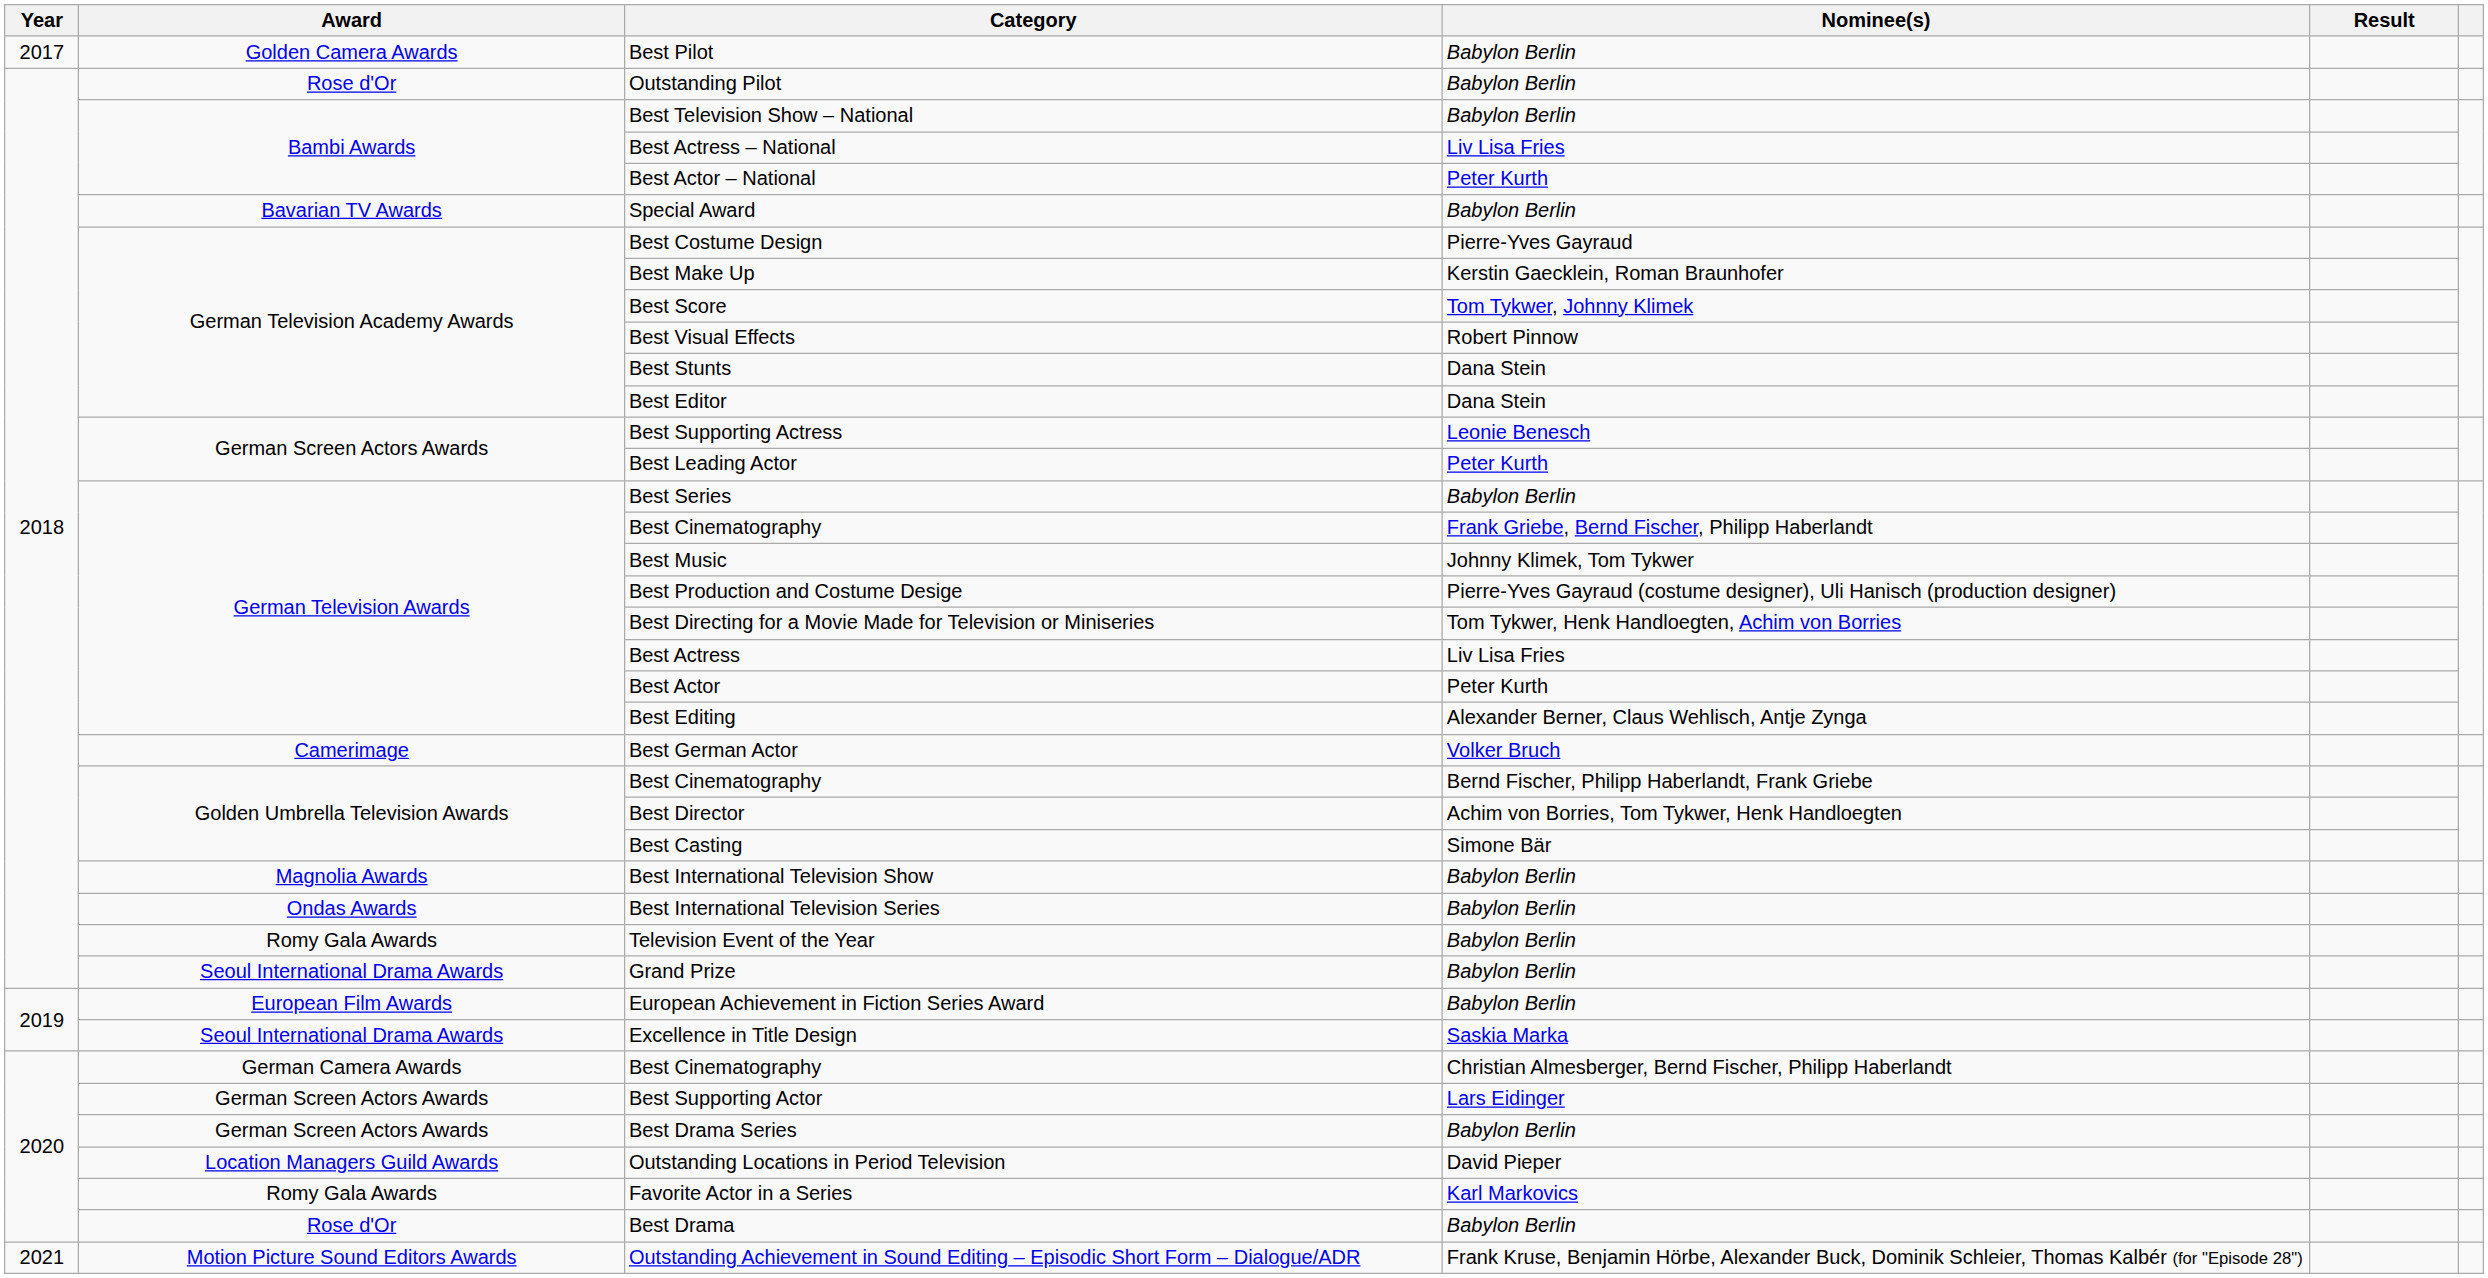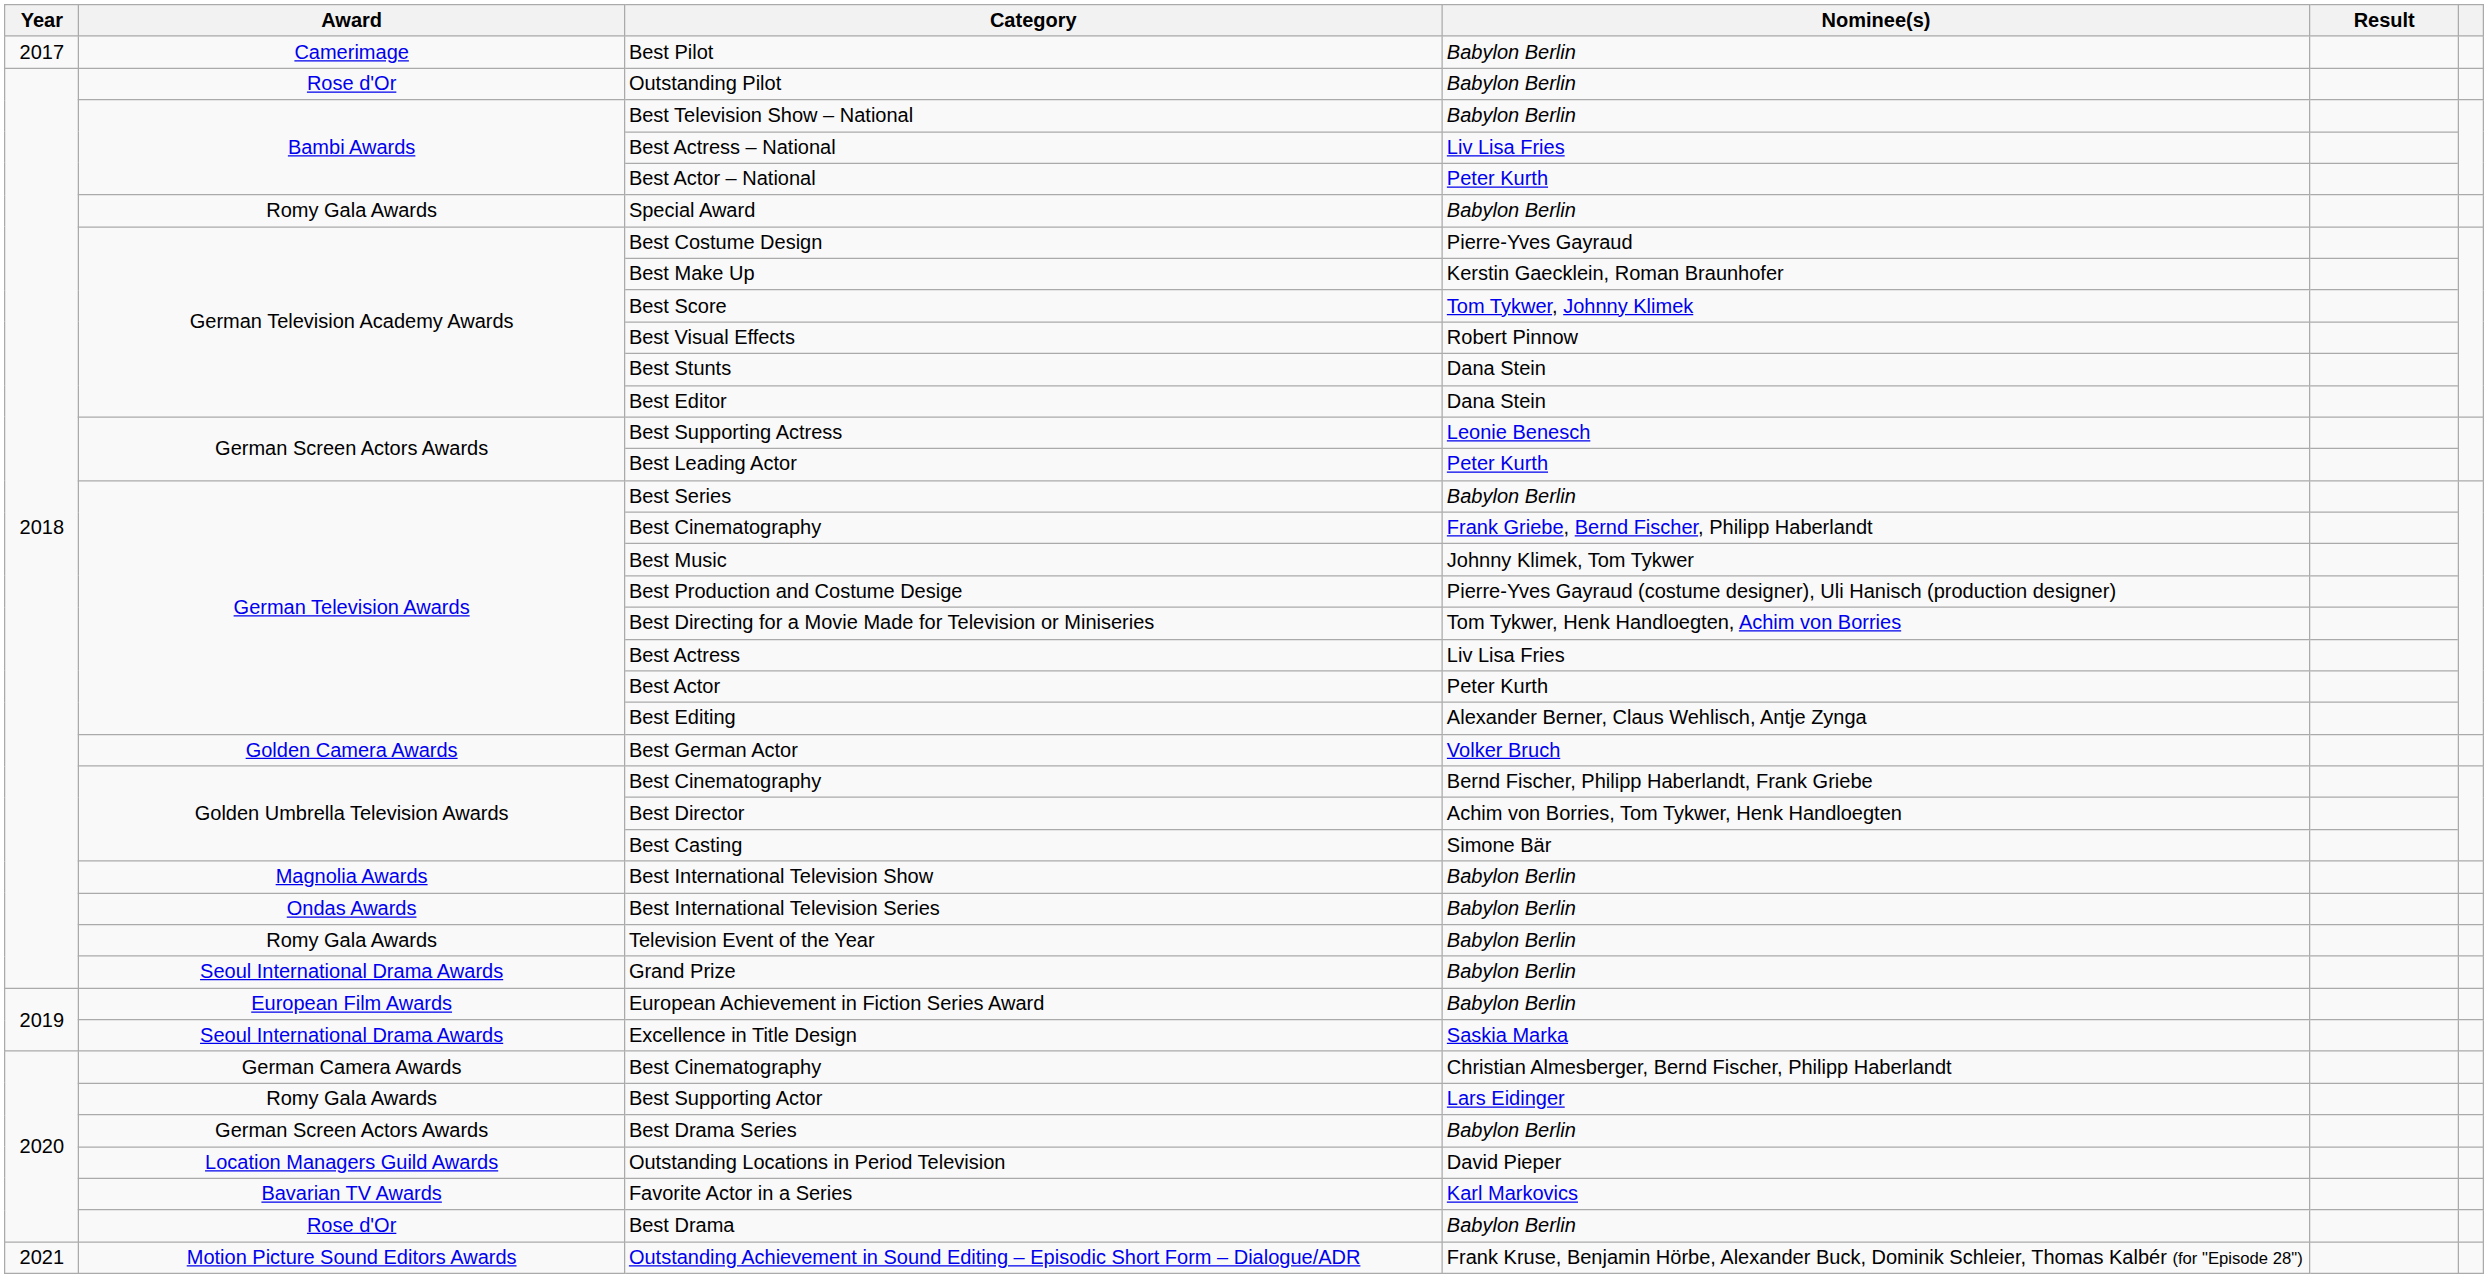 <table class="wikitable sortable" style="width:100%">
 <tr>
 <th scope="col" style="width:3%;">Year</th>
 <th scope="col" style="width:22%;">Award</th>
 <th scope="col" style="width:33%;">Category</th>
 <th scope="col" style="width:35%;">Nominee(s)</th>
 <th scope="col" style="width:6%;">Result</th>
 <th scope="col" class="unsortable" style="width:1%;"></th>
 </tr>
 <tr>
 <td align="center">2017</td>
-<td align="center"><a href='#'>Golden Camera Awards</a></td>
+<td align="center"><a href='#'>Camerimage</a></td>
 <td>Best Pilot</td>
 <td><em>Babylon Berlin</em></td>
 <td></td>
 <td align="center"></td>
 </tr>
 <tr>
 <td align="center" rowspan="29">2018</td>
 <td align="center"><a href='#'>Rose d'Or</a></td>
 <td>Outstanding Pilot</td>
 <td><em>Babylon Berlin</em></td>
 <td></td>
 <td align="center"></td>
 </tr>
 <tr>
 <td align="center" rowspan="3"><a href='#'>Bambi Awards</a></td>
 <td>Best Television Show – National</td>
 <td><em>Babylon Berlin</em></td>
 <td></td>
 <td align="center" rowspan="3"></td>
 </tr>
 <tr>
 <td>Best Actress – National</td>
 <td><a href='#'>Liv Lisa Fries</a></td>
 <td></td>
 </tr>
 <tr>
 <td>Best Actor – National</td>
 <td><a href='#'>Peter Kurth</a></td>
 <td></td>
 </tr>
 <tr>
-<td align="center"><a href='#'>Bavarian TV Awards</a></td>
+<td align="center">Romy Gala Awards</td>
 <td>Special Award</td>
 <td><em>Babylon Berlin</em></td>
 <td></td>
 <td align="center"></td>
 </tr>
 <tr>
 <td align="center" rowspan="6">German Television Academy Awards</td>
 <td>Best Costume Design</td>
 <td>Pierre-Yves Gayraud</td>
 <td></td>
 <td align="center" rowspan="6"></td>
 </tr>
 <tr>
 <td>Best Make Up</td>
 <td>Kerstin Gaecklein, Roman Braunhofer</td>
 <td></td>
 </tr>
 <tr>
 <td>Best Score</td>
 <td><a href='#'>Tom Tykwer</a>, <a href='#'>Johnny Klimek</a></td>
 <td></td>
 </tr>
 <tr>
 <td>Best Visual Effects</td>
 <td>Robert Pinnow</td>
 <td></td>
 </tr>
 <tr>
 <td>Best Stunts</td>
 <td>Dana Stein</td>
 <td></td>
 </tr>
 <tr>
 <td>Best Editor</td>
 <td>Dana Stein</td>
 <td></td>
 </tr>
 <tr>
 <td align="center" rowspan="2">German Screen Actors Awards</td>
 <td>Best Supporting Actress</td>
 <td><a href='#'>Leonie Benesch</a></td>
 <td></td>
 <td align="center" rowspan="2"></td>
 </tr>
 <tr>
 <td>Best Leading Actor</td>
 <td><a href='#'>Peter Kurth</a></td>
 <td></td>
 </tr>
 <tr>
 <td align="center" rowspan="8"><a href='#'>German Television Awards</a></td>
 <td>Best Series</td>
 <td><em>Babylon Berlin</em></td>
 <td></td>
 <td align="center" rowspan="8"></td>
 </tr>
 <tr>
 <td>Best Cinematography</td>
 <td><a href='#'>Frank Griebe</a>, <a href='#'>Bernd Fischer</a>, Philipp Haberlandt</td>
 <td></td>
 </tr>
 <tr>
 <td>Best Music</td>
 <td>Johnny Klimek, Tom Tykwer</td>
 <td></td>
 </tr>
 <tr>
 <td>Best Production and Costume Desige</td>
 <td>Pierre-Yves Gayraud (costume designer), Uli Hanisch (production designer)</td>
 <td></td>
 </tr>
 <tr>
 <td>Best Directing for a Movie Made for Television or Miniseries</td>
 <td>Tom Tykwer, Henk Handloegten, <a href='#'>Achim von Borries</a></td>
 <td></td>
 </tr>
 <tr>
 <td>Best Actress</td>
 <td>Liv Lisa Fries</td>
 <td></td>
 </tr>
 <tr>
 <td>Best Actor</td>
 <td>Peter Kurth</td>
 <td></td>
 </tr>
 <tr>
 <td>Best Editing</td>
 <td>Alexander Berner, Claus Wehlisch, Antje Zynga</td>
 <td></td>
 </tr>
 <tr>
-<td align="center"><a href='#'>Camerimage</a></td>
+<td align="center"><a href='#'>Golden Camera Awards</a></td>
 <td>Best German Actor</td>
 <td><a href='#'>Volker Bruch</a></td>
 <td></td>
 <td align="center"></td>
 </tr>
 <tr>
 <td align="center" rowspan="3">Golden Umbrella Television Awards</td>
 <td>Best Cinematography</td>
 <td>Bernd Fischer, Philipp Haberlandt, Frank Griebe</td>
 <td></td>
 <td align="center" rowspan="3"></td>
 </tr>
 <tr>
 <td>Best Director</td>
 <td>Achim von Borries, Tom Tykwer, Henk Handloegten</td>
 <td></td>
 </tr>
 <tr>
 <td>Best Casting</td>
 <td>Simone Bär</td>
 <td></td>
 </tr>
 <tr>
 <td align="center"><a href='#'>Magnolia Awards</a></td>
 <td>Best International Television Show</td>
 <td><em>Babylon Berlin</em></td>
 <td></td>
 <td align="center"></td>
 </tr>
 <tr>
 <td align="center"><a href='#'>Ondas Awards</a></td>
 <td>Best International Television Series</td>
 <td><em>Babylon Berlin</em></td>
 <td></td>
 <td align="center"></td>
 </tr>
 <tr>
 <td align="center">Romy Gala Awards</td>
 <td>Television Event of the Year</td>
 <td><em>Babylon Berlin</em></td>
 <td></td>
 <td align="center"></td>
 </tr>
 <tr>
 <td align="center"><a href='#'>Seoul International Drama Awards</a></td>
 <td>Grand Prize</td>
 <td><em>Babylon Berlin</em></td>
 <td></td>
 <td align="center"></td>
 </tr>
 <tr>
 <td align="center" rowspan="2">2019</td>
 <td align="center"><a href='#'>European Film Awards</a></td>
 <td>European Achievement in Fiction Series Award</td>
 <td><em>Babylon Berlin</em></td>
 <td></td>
 <td align="center"></td>
 </tr>
 <tr>
 <td align="center"><a href='#'>Seoul International Drama Awards</a></td>
 <td>Excellence in Title Design</td>
 <td><a href='#'>Saskia Marka</a></td>
 <td></td>
 <td align="center"></td>
 </tr>
 <tr>
 <td align="center" rowspan="6">2020</td>
 <td align="center">German Camera Awards</td>
 <td>Best Cinematography</td>
 <td>Christian Almesberger, Bernd Fischer, Philipp Haberlandt</td>
 <td></td>
 <td align="center"></td>
 </tr>
 <tr>
-<td align="center">German Screen Actors Awards</td>
+<td align="center">Romy Gala Awards</td>
 <td>Best Supporting Actor</td>
 <td><a href='#'>Lars Eidinger</a></td>
 <td></td>
 <td align="center"></td>
 </tr>
 <tr>
 <td align="center">German Screen Actors Awards</td>
 <td>Best Drama Series</td>
 <td><em>Babylon Berlin</em></td>
 <td></td>
 <td align="center"></td>
 </tr>
 <tr>
 <td align="center"><a href='#'>Location Managers Guild Awards</a></td>
 <td>Outstanding Locations in Period Television</td>
 <td>David Pieper</td>
 <td></td>
 <td align="center"></td>
 </tr>
 <tr>
-<td align="center">Romy Gala Awards</td>
+<td align="center"><a href='#'>Bavarian TV Awards</a></td>
 <td>Favorite Actor in a Series</td>
 <td><a href='#'>Karl Markovics</a></td>
 <td></td>
 <td align="center"></td>
 </tr>
 <tr>
 <td align="center"><a href='#'>Rose d'Or</a></td>
 <td>Best Drama</td>
 <td><em>Babylon Berlin</em></td>
 <td></td>
 <td align="center"></td>
 </tr>
 <tr>
 <td align="center" rowspan="1">2021</td>
 <td align="center"><a href='#'>Motion Picture Sound Editors Awards</a></td>
 <td><a href='#'>Outstanding Achievement in Sound Editing – Episodic Short Form – Dialogue/ADR</a></td>
 <td>Frank Kruse, Benjamin Hörbe, Alexander Buck, Dominik Schleier, Thomas Kalbér <small>(for "Episode 28")</small></td>
 <td></td>
 <td align="center"></td>
 </tr>
 </table>
